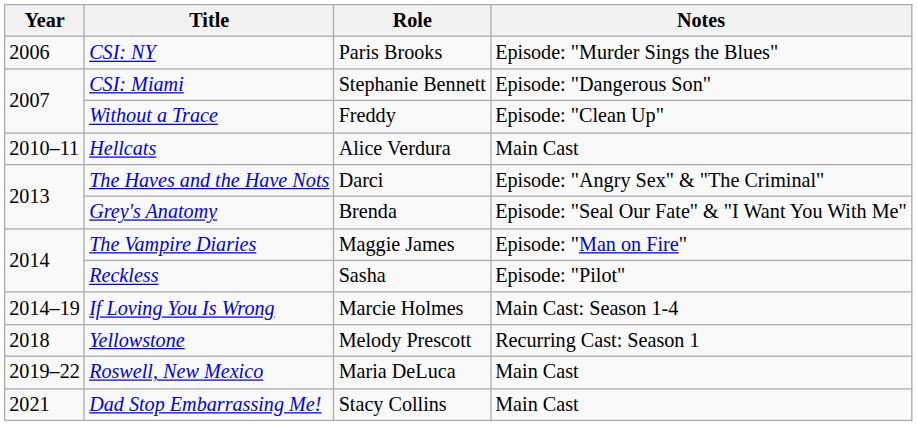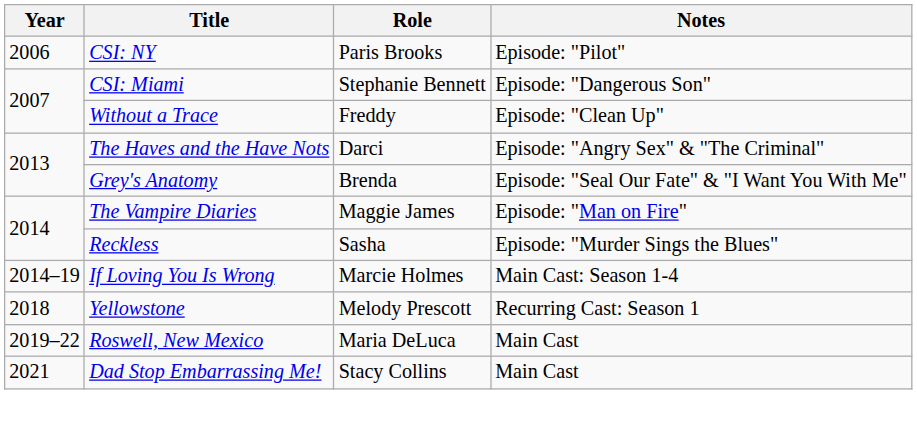 <table class="wikitable plainrowheaders sortable" style="margin-right: 0;">
 <tr>
 <th>Year</th>
 <th>Title</th>
 <th>Role</th>
 <th>Notes</th>
 </tr>
 <tr>
 <td>2006</td>
 <td><em><a href='#'>CSI: NY</a></em></td>
 <td>Paris Brooks</td>
-<td>Episode: "Murder Sings the Blues"</td>
+<td>Episode: "Pilot"</td>
 </tr>
 <tr>
 <td rowspan=2>2007</td>
 <td><em><a href='#'>CSI: Miami</a></em></td>
 <td>Stephanie Bennett</td>
 <td>Episode: "Dangerous Son"</td>
 </tr>
 <tr>
 <td><em><a href='#'>Without a Trace</a></em></td>
 <td>Freddy</td>
 <td>Episode: "Clean Up"</td>
-</tr>
-<tr>
-<td>2010–11</td>
-<td><em><a href='#'>Hellcats</a></em></td>
-<td>Alice Verdura</td>
-<td>Main Cast</td>
 </tr>
 <tr>
 <td rowspan=2>2013</td>
 <td><em><a href='#'>The Haves and the Have Nots</a></em></td>
 <td>Darci</td>
 <td>Episode: "Angry Sex" & "The Criminal"</td>
 </tr>
 <tr>
 <td><em><a href='#'>Grey's Anatomy</a></em></td>
 <td>Brenda</td>
 <td>Episode: "Seal Our Fate" & "I Want You With Me"</td>
 </tr>
 <tr>
 <td rowspan=2>2014</td>
 <td><em><a href='#'>The Vampire Diaries</a></em></td>
 <td>Maggie James</td>
 <td>Episode: "<a href='#'>Man on Fire</a>"</td>
 </tr>
 <tr>
 <td><em><a href='#'>Reckless</a></em></td>
 <td>Sasha</td>
-<td>Episode: "Pilot"</td>
+<td>Episode: "Murder Sings the Blues"</td>
 </tr>
 <tr>
 <td>2014–19</td>
 <td><em><a href='#'>If Loving You Is Wrong</a></em></td>
 <td>Marcie Holmes</td>
 <td>Main Cast: Season 1-4</td>
 </tr>
 <tr>
 <td>2018</td>
 <td><em><a href='#'>Yellowstone</a></em></td>
 <td>Melody Prescott</td>
 <td>Recurring Cast: Season 1</td>
 </tr>
 <tr>
 <td>2019–22</td>
 <td><em><a href='#'>Roswell, New Mexico</a></em></td>
 <td>Maria DeLuca</td>
 <td>Main Cast</td>
 </tr>
 <tr>
 <td>2021</td>
 <td><em><a href='#'>Dad Stop Embarrassing Me!</a></em></td>
 <td>Stacy Collins</td>
 <td>Main Cast</td>
 </tr>
 </table>
